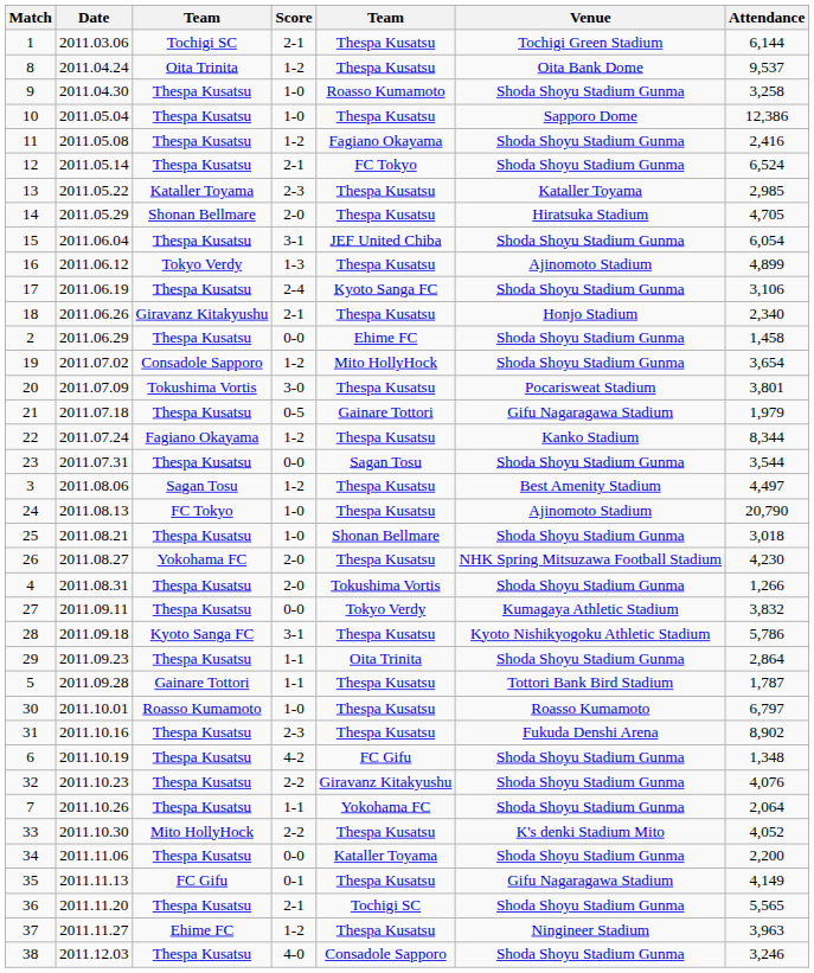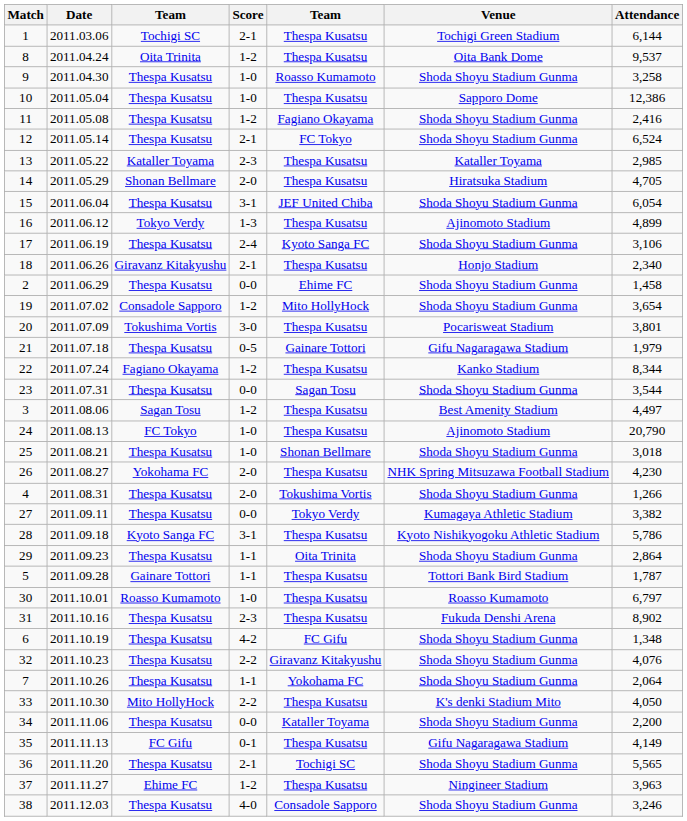 <table class="wikitable" style="text-align:center;">
 <tr>
 <th>Match</th>
 <th>Date</th>
 <th>Team</th>
 <th>Score</th>
 <th>Team</th>
 <th>Venue</th>
 <th>Attendance</th>
 </tr>
 <tr>
 <td>1</td>
 <td>2011.03.06</td>
 <td><a href='#'>Tochigi SC</a></td>
 <td>2-1</td>
 <td><a href='#'>Thespa Kusatsu</a></td>
 <td><a href='#'>Tochigi Green Stadium</a></td>
 <td>6,144</td>
 </tr>
 <tr>
 <td>8</td>
 <td>2011.04.24</td>
 <td><a href='#'>Oita Trinita</a></td>
 <td>1-2</td>
 <td><a href='#'>Thespa Kusatsu</a></td>
 <td><a href='#'>Oita Bank Dome</a></td>
 <td>9,537</td>
 </tr>
 <tr>
 <td>9</td>
 <td>2011.04.30</td>
 <td><a href='#'>Thespa Kusatsu</a></td>
 <td>1-0</td>
 <td><a href='#'>Roasso Kumamoto</a></td>
 <td><a href='#'>Shoda Shoyu Stadium Gunma</a></td>
 <td>3,258</td>
 </tr>
 <tr>
 <td>10</td>
 <td>2011.05.04</td>
 <td><a href='#'>Thespa Kusatsu</a></td>
 <td>1-0</td>
 <td><a href='#'>Thespa Kusatsu</a></td>
 <td><a href='#'>Sapporo Dome</a></td>
 <td>12,386</td>
 </tr>
 <tr>
 <td>11</td>
 <td>2011.05.08</td>
 <td><a href='#'>Thespa Kusatsu</a></td>
 <td>1-2</td>
 <td><a href='#'>Fagiano Okayama</a></td>
 <td><a href='#'>Shoda Shoyu Stadium Gunma</a></td>
 <td>2,416</td>
 </tr>
 <tr>
 <td>12</td>
 <td>2011.05.14</td>
 <td><a href='#'>Thespa Kusatsu</a></td>
 <td>2-1</td>
 <td><a href='#'>FC Tokyo</a></td>
 <td><a href='#'>Shoda Shoyu Stadium Gunma</a></td>
 <td>6,524</td>
 </tr>
 <tr>
 <td>13</td>
 <td>2011.05.22</td>
 <td><a href='#'>Kataller Toyama</a></td>
 <td>2-3</td>
 <td><a href='#'>Thespa Kusatsu</a></td>
 <td><a href='#'>Kataller Toyama</a></td>
 <td>2,985</td>
 </tr>
 <tr>
 <td>14</td>
 <td>2011.05.29</td>
 <td><a href='#'>Shonan Bellmare</a></td>
 <td>2-0</td>
 <td><a href='#'>Thespa Kusatsu</a></td>
 <td><a href='#'>Hiratsuka Stadium</a></td>
 <td>4,705</td>
 </tr>
 <tr>
 <td>15</td>
 <td>2011.06.04</td>
 <td><a href='#'>Thespa Kusatsu</a></td>
 <td>3-1</td>
 <td><a href='#'>JEF United Chiba</a></td>
 <td><a href='#'>Shoda Shoyu Stadium Gunma</a></td>
 <td>6,054</td>
 </tr>
 <tr>
 <td>16</td>
 <td>2011.06.12</td>
 <td><a href='#'>Tokyo Verdy</a></td>
 <td>1-3</td>
 <td><a href='#'>Thespa Kusatsu</a></td>
 <td><a href='#'>Ajinomoto Stadium</a></td>
 <td>4,899</td>
 </tr>
 <tr>
 <td>17</td>
 <td>2011.06.19</td>
 <td><a href='#'>Thespa Kusatsu</a></td>
 <td>2-4</td>
 <td><a href='#'>Kyoto Sanga FC</a></td>
 <td><a href='#'>Shoda Shoyu Stadium Gunma</a></td>
 <td>3,106</td>
 </tr>
 <tr>
 <td>18</td>
 <td>2011.06.26</td>
 <td><a href='#'>Giravanz Kitakyushu</a></td>
 <td>2-1</td>
 <td><a href='#'>Thespa Kusatsu</a></td>
 <td><a href='#'>Honjo Stadium</a></td>
 <td>2,340</td>
 </tr>
 <tr>
 <td>2</td>
 <td>2011.06.29</td>
 <td><a href='#'>Thespa Kusatsu</a></td>
 <td>0-0</td>
 <td><a href='#'>Ehime FC</a></td>
 <td><a href='#'>Shoda Shoyu Stadium Gunma</a></td>
 <td>1,458</td>
 </tr>
 <tr>
 <td>19</td>
 <td>2011.07.02</td>
 <td><a href='#'>Consadole Sapporo</a></td>
 <td>1-2</td>
 <td><a href='#'>Mito HollyHock</a></td>
 <td><a href='#'>Shoda Shoyu Stadium Gunma</a></td>
 <td>3,654</td>
 </tr>
 <tr>
 <td>20</td>
 <td>2011.07.09</td>
 <td><a href='#'>Tokushima Vortis</a></td>
 <td>3-0</td>
 <td><a href='#'>Thespa Kusatsu</a></td>
 <td><a href='#'>Pocarisweat Stadium</a></td>
 <td>3,801</td>
 </tr>
 <tr>
 <td>21</td>
 <td>2011.07.18</td>
 <td><a href='#'>Thespa Kusatsu</a></td>
 <td>0-5</td>
 <td><a href='#'>Gainare Tottori</a></td>
 <td><a href='#'>Gifu Nagaragawa Stadium</a></td>
 <td>1,979</td>
 </tr>
 <tr>
 <td>22</td>
 <td>2011.07.24</td>
 <td><a href='#'>Fagiano Okayama</a></td>
 <td>1-2</td>
 <td><a href='#'>Thespa Kusatsu</a></td>
 <td><a href='#'>Kanko Stadium</a></td>
 <td>8,344</td>
 </tr>
 <tr>
 <td>23</td>
 <td>2011.07.31</td>
 <td><a href='#'>Thespa Kusatsu</a></td>
 <td>0-0</td>
 <td><a href='#'>Sagan Tosu</a></td>
 <td><a href='#'>Shoda Shoyu Stadium Gunma</a></td>
 <td>3,544</td>
 </tr>
 <tr>
 <td>3</td>
 <td>2011.08.06</td>
 <td><a href='#'>Sagan Tosu</a></td>
 <td>1-2</td>
 <td><a href='#'>Thespa Kusatsu</a></td>
 <td><a href='#'>Best Amenity Stadium</a></td>
 <td>4,497</td>
 </tr>
 <tr>
 <td>24</td>
 <td>2011.08.13</td>
 <td><a href='#'>FC Tokyo</a></td>
 <td>1-0</td>
 <td><a href='#'>Thespa Kusatsu</a></td>
 <td><a href='#'>Ajinomoto Stadium</a></td>
 <td>20,790</td>
 </tr>
 <tr>
 <td>25</td>
 <td>2011.08.21</td>
 <td><a href='#'>Thespa Kusatsu</a></td>
 <td>1-0</td>
 <td><a href='#'>Shonan Bellmare</a></td>
 <td><a href='#'>Shoda Shoyu Stadium Gunma</a></td>
 <td>3,018</td>
 </tr>
 <tr>
 <td>26</td>
 <td>2011.08.27</td>
 <td><a href='#'>Yokohama FC</a></td>
 <td>2-0</td>
 <td><a href='#'>Thespa Kusatsu</a></td>
 <td><a href='#'>NHK Spring Mitsuzawa Football Stadium</a></td>
 <td>4,230</td>
 </tr>
 <tr>
 <td>4</td>
 <td>2011.08.31</td>
 <td><a href='#'>Thespa Kusatsu</a></td>
 <td>2-0</td>
 <td><a href='#'>Tokushima Vortis</a></td>
 <td><a href='#'>Shoda Shoyu Stadium Gunma</a></td>
 <td>1,266</td>
 </tr>
 <tr>
 <td>27</td>
 <td>2011.09.11</td>
 <td><a href='#'>Thespa Kusatsu</a></td>
 <td>0-0</td>
 <td><a href='#'>Tokyo Verdy</a></td>
 <td><a href='#'>Kumagaya Athletic Stadium</a></td>
-<td>3,832</td>
+<td>3,382</td>
 </tr>
 <tr>
 <td>28</td>
 <td>2011.09.18</td>
 <td><a href='#'>Kyoto Sanga FC</a></td>
 <td>3-1</td>
 <td><a href='#'>Thespa Kusatsu</a></td>
 <td><a href='#'>Kyoto Nishikyogoku Athletic Stadium</a></td>
 <td>5,786</td>
 </tr>
 <tr>
 <td>29</td>
 <td>2011.09.23</td>
 <td><a href='#'>Thespa Kusatsu</a></td>
 <td>1-1</td>
 <td><a href='#'>Oita Trinita</a></td>
 <td><a href='#'>Shoda Shoyu Stadium Gunma</a></td>
 <td>2,864</td>
 </tr>
 <tr>
 <td>5</td>
 <td>2011.09.28</td>
 <td><a href='#'>Gainare Tottori</a></td>
 <td>1-1</td>
 <td><a href='#'>Thespa Kusatsu</a></td>
 <td><a href='#'>Tottori Bank Bird Stadium</a></td>
 <td>1,787</td>
 </tr>
 <tr>
 <td>30</td>
 <td>2011.10.01</td>
 <td><a href='#'>Roasso Kumamoto</a></td>
 <td>1-0</td>
 <td><a href='#'>Thespa Kusatsu</a></td>
 <td><a href='#'>Roasso Kumamoto</a></td>
 <td>6,797</td>
 </tr>
 <tr>
 <td>31</td>
 <td>2011.10.16</td>
 <td><a href='#'>Thespa Kusatsu</a></td>
 <td>2-3</td>
 <td><a href='#'>Thespa Kusatsu</a></td>
 <td><a href='#'>Fukuda Denshi Arena</a></td>
 <td>8,902</td>
 </tr>
 <tr>
 <td>6</td>
 <td>2011.10.19</td>
 <td><a href='#'>Thespa Kusatsu</a></td>
 <td>4-2</td>
 <td><a href='#'>FC Gifu</a></td>
 <td><a href='#'>Shoda Shoyu Stadium Gunma</a></td>
 <td>1,348</td>
 </tr>
 <tr>
 <td>32</td>
 <td>2011.10.23</td>
 <td><a href='#'>Thespa Kusatsu</a></td>
 <td>2-2</td>
 <td><a href='#'>Giravanz Kitakyushu</a></td>
 <td><a href='#'>Shoda Shoyu Stadium Gunma</a></td>
 <td>4,076</td>
 </tr>
 <tr>
 <td>7</td>
 <td>2011.10.26</td>
 <td><a href='#'>Thespa Kusatsu</a></td>
 <td>1-1</td>
 <td><a href='#'>Yokohama FC</a></td>
 <td><a href='#'>Shoda Shoyu Stadium Gunma</a></td>
 <td>2,064</td>
 </tr>
 <tr>
 <td>33</td>
 <td>2011.10.30</td>
 <td><a href='#'>Mito HollyHock</a></td>
 <td>2-2</td>
 <td><a href='#'>Thespa Kusatsu</a></td>
 <td><a href='#'>K's denki Stadium Mito</a></td>
-<td>4,052</td>
+<td>4,050</td>
 </tr>
 <tr>
 <td>34</td>
 <td>2011.11.06</td>
 <td><a href='#'>Thespa Kusatsu</a></td>
 <td>0-0</td>
 <td><a href='#'>Kataller Toyama</a></td>
 <td><a href='#'>Shoda Shoyu Stadium Gunma</a></td>
 <td>2,200</td>
 </tr>
 <tr>
 <td>35</td>
 <td>2011.11.13</td>
 <td><a href='#'>FC Gifu</a></td>
 <td>0-1</td>
 <td><a href='#'>Thespa Kusatsu</a></td>
 <td><a href='#'>Gifu Nagaragawa Stadium</a></td>
 <td>4,149</td>
 </tr>
 <tr>
 <td>36</td>
 <td>2011.11.20</td>
 <td><a href='#'>Thespa Kusatsu</a></td>
 <td>2-1</td>
 <td><a href='#'>Tochigi SC</a></td>
 <td><a href='#'>Shoda Shoyu Stadium Gunma</a></td>
 <td>5,565</td>
 </tr>
 <tr>
 <td>37</td>
 <td>2011.11.27</td>
 <td><a href='#'>Ehime FC</a></td>
 <td>1-2</td>
 <td><a href='#'>Thespa Kusatsu</a></td>
 <td><a href='#'>Ningineer Stadium</a></td>
 <td>3,963</td>
 </tr>
 <tr>
 <td>38</td>
 <td>2011.12.03</td>
 <td><a href='#'>Thespa Kusatsu</a></td>
 <td>4-0</td>
 <td><a href='#'>Consadole Sapporo</a></td>
 <td><a href='#'>Shoda Shoyu Stadium Gunma</a></td>
 <td>3,246</td>
 </tr>
 </table>
